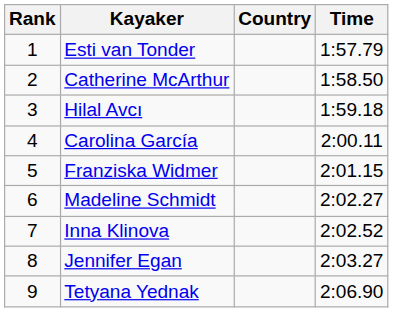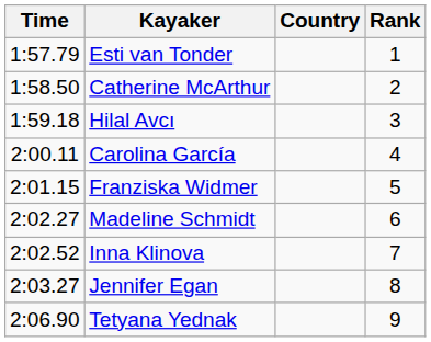 <table class="wikitable" style="text-align:center">
 <tr>
-<th>Rank</th>
+<th>Time</th>
 <th>Kayaker</th>
 <th>Country</th>
-<th>Time</th>
+<th>Rank</th>
 </tr>
 <tr>
-<td>1</td>
+<td>1:57.79</td>
 <td align="left"><a href='#'>Esti van Tonder</a></td>
 <td align="left"></td>
-<td>1:57.79</td>
+<td>1</td>
 </tr>
 <tr>
-<td>2</td>
+<td>1:58.50</td>
 <td align="left"><a href='#'>Catherine McArthur</a></td>
 <td align="left"></td>
-<td>1:58.50</td>
+<td>2</td>
 </tr>
 <tr>
-<td>3</td>
+<td>1:59.18</td>
 <td align="left"><a href='#'>Hilal Avcı</a></td>
 <td align="left"></td>
-<td>1:59.18</td>
+<td>3</td>
 </tr>
 <tr>
-<td>4</td>
+<td>2:00.11</td>
 <td align="left"><a href='#'>Carolina García</a></td>
 <td align="left"></td>
-<td>2:00.11</td>
+<td>4</td>
 </tr>
 <tr>
-<td>5</td>
+<td>2:01.15</td>
 <td align="left"><a href='#'>Franziska Widmer</a></td>
 <td align="left"></td>
-<td>2:01.15</td>
+<td>5</td>
 </tr>
 <tr>
-<td>6</td>
+<td>2:02.27</td>
 <td align="left"><a href='#'>Madeline Schmidt</a></td>
 <td align="left"></td>
-<td>2:02.27</td>
+<td>6</td>
 </tr>
 <tr>
-<td>7</td>
+<td>2:02.52</td>
 <td align="left"><a href='#'>Inna Klinova</a></td>
 <td align="left"></td>
-<td>2:02.52</td>
+<td>7</td>
 </tr>
 <tr>
-<td>8</td>
+<td>2:03.27</td>
 <td align="left"><a href='#'>Jennifer Egan</a></td>
 <td align="left"></td>
-<td>2:03.27</td>
+<td>8</td>
 </tr>
 <tr>
-<td>9</td>
+<td>2:06.90</td>
 <td align="left"><a href='#'>Tetyana Yednak</a></td>
 <td align="left"></td>
-<td>2:06.90</td>
+<td>9</td>
 </tr>
 </table>
